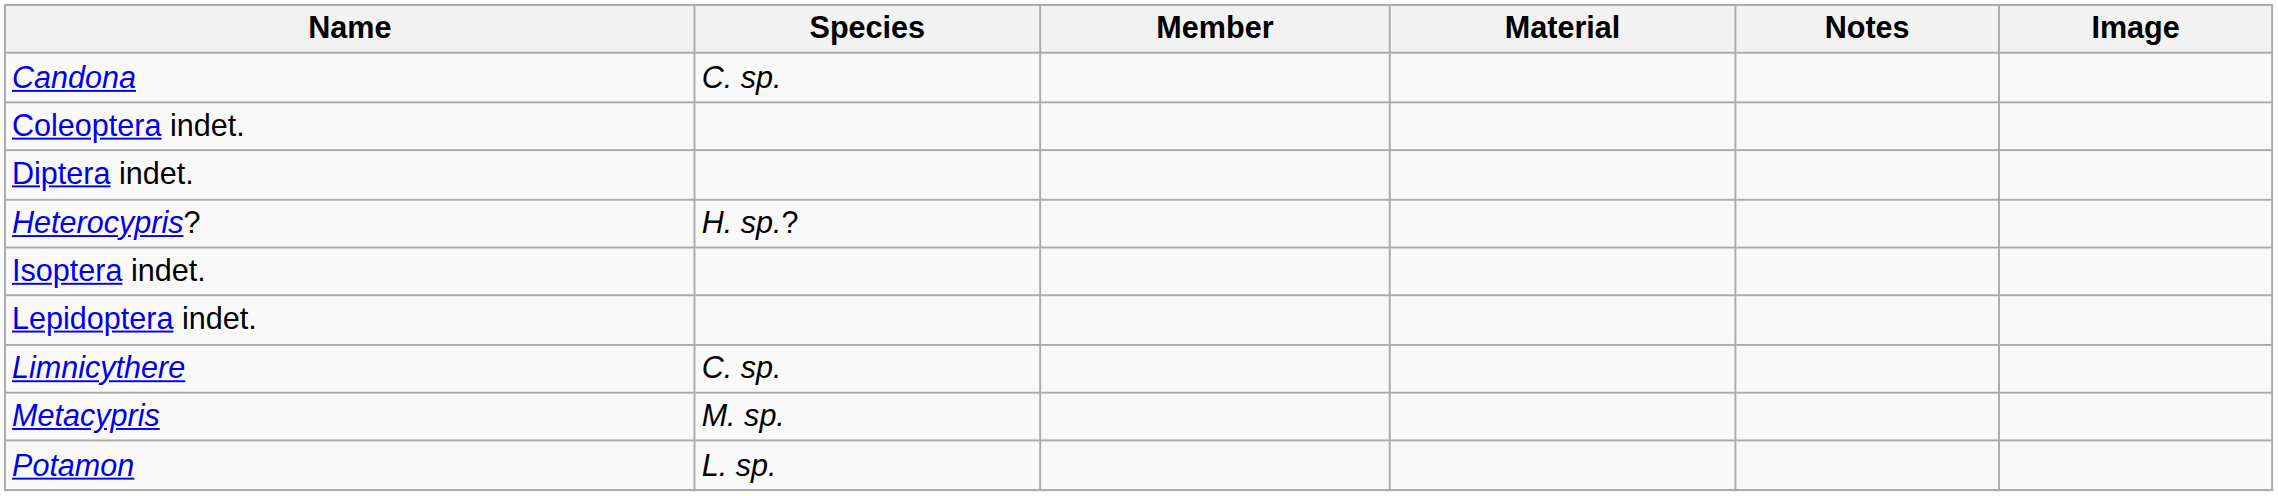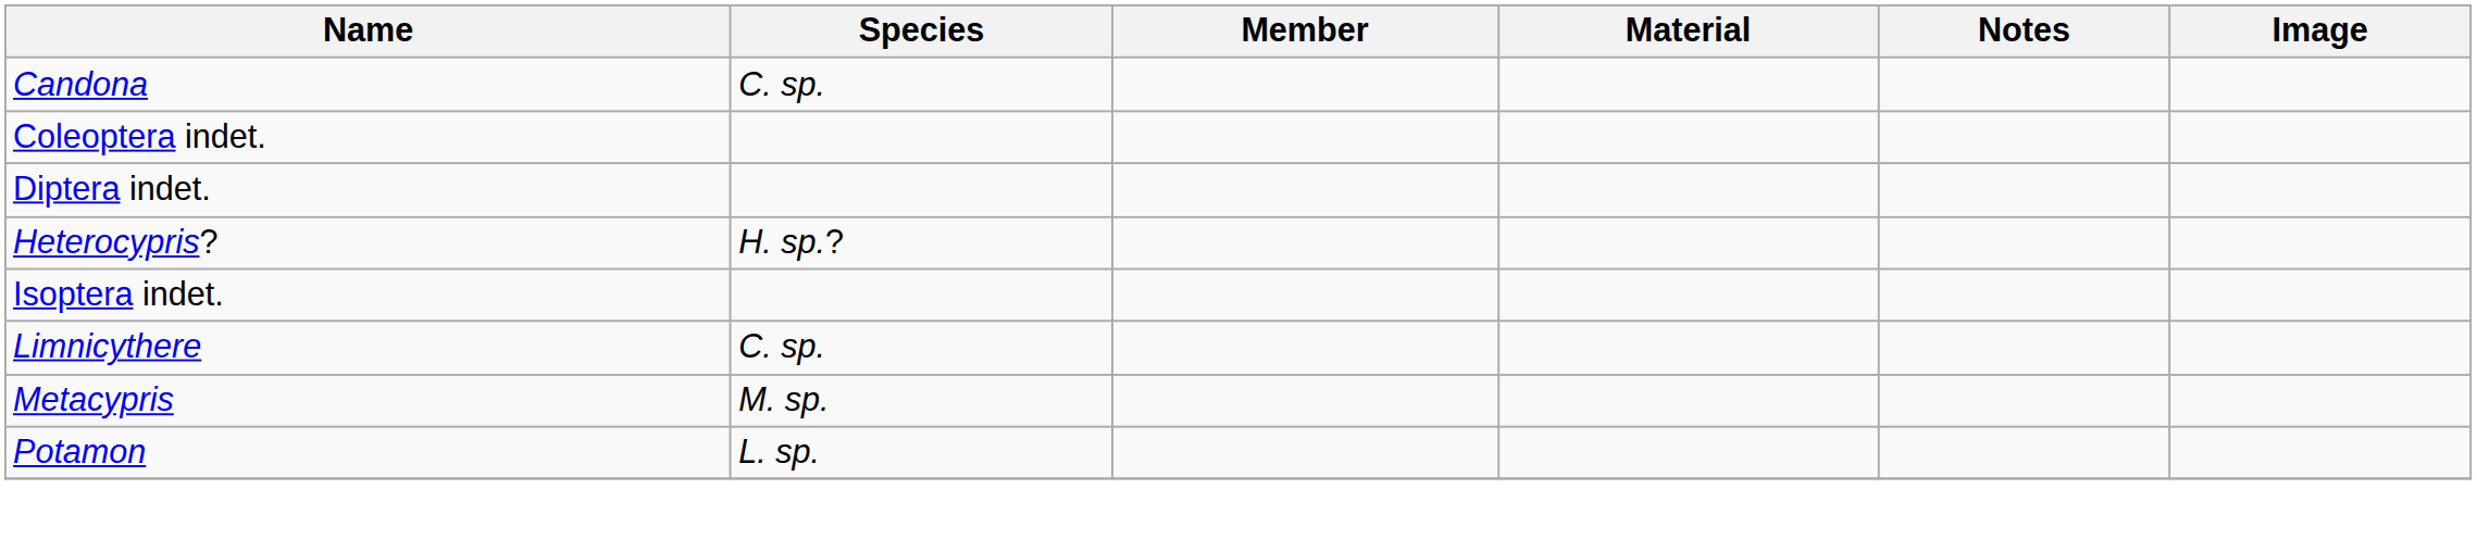 <table class="wikitable" align="center" width="75%">
 <tr>
 <th>Name</th>
 <th>Species</th>
 <th>Member</th>
 <th>Material</th>
 <th>Notes</th>
 <th>Image</th>
 </tr>
 <tr>
 <td><em><a href='#'>Candona</a></em></td>
 <td><em>C. sp.</em></td>
 <td></td>
 <td></td>
 <td></td>
 <td></td>
 </tr>
 <tr>
 <td><a href='#'>Coleoptera</a> indet.</td>
 <td></td>
 <td></td>
 <td></td>
 <td></td>
 <td></td>
 </tr>
 <tr>
 <td><a href='#'>Diptera</a> indet.</td>
 <td></td>
 <td></td>
 <td></td>
 <td></td>
 <td></td>
 </tr>
 <tr>
 <td><em><a href='#'>Heterocypris</a></em>?</td>
 <td><em>H. sp.</em>?</td>
 <td></td>
 <td></td>
 <td></td>
 <td></td>
 </tr>
 <tr>
 <td><a href='#'>Isoptera</a> indet.</td>
 <td></td>
 <td></td>
 <td></td>
 <td></td>
 <td></td>
 </tr>
 <tr>
-<td><a href='#'>Lepidoptera</a> indet.</td>
-<td></td>
-<td></td>
-<td></td>
-<td></td>
-<td></td>
-</tr>
-<tr>
 <td><em><a href='#'>Limnicythere</a></em></td>
 <td><em>C. sp.</em></td>
 <td></td>
 <td></td>
 <td></td>
 <td></td>
 </tr>
 <tr>
 <td><em><a href='#'>Metacypris</a></em></td>
 <td><em>M. sp.</em></td>
 <td></td>
 <td></td>
 <td></td>
 <td></td>
 </tr>
 <tr>
 <td><em><a href='#'>Potamon</a></em></td>
 <td><em>L. sp.</em></td>
 <td></td>
 <td></td>
 <td></td>
 <td></td>
 </tr>
 <tr>
 </tr>
 </table>
